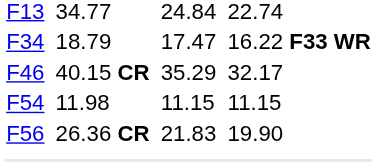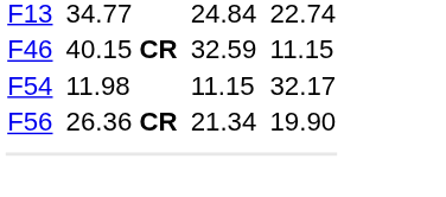 <table>
 <tr>
 <td><a href='#'>F13</a></td>
 <td></td>
 <td>34.77</td>
 <td></td>
 <td>24.84</td>
 <td></td>
 <td>22.74</td>
 </tr>
 <tr>
-<td><a href='#'>F34</a></td>
-<td></td>
-<td>18.79</td>
-<td></td>
-<td>17.47</td>
-<td></td>
-<td>16.22 <strong>F33 WR</strong></td>
-</tr>
-<tr>
 <td><a href='#'>F46</a></td>
 <td></td>
 <td>40.15 <strong>CR</strong></td>
 <td></td>
-<td>35.29</td>
+<td>32.59</td>
 <td></td>
-<td>32.17</td>
+<td>11.15</td>
 </tr>
 <tr>
 <td><a href='#'>F54</a></td>
 <td></td>
 <td>11.98</td>
 <td></td>
 <td>11.15</td>
 <td></td>
-<td>11.15</td>
+<td>32.17</td>
 </tr>
 <tr>
 <td><a href='#'>F56</a></td>
 <td></td>
 <td>26.36 <strong>CR</strong></td>
 <td></td>
-<td>21.83</td>
+<td>21.34</td>
 <td></td>
 <td>19.90</td>
 </tr>
 <tr>
 <td colspan=7></td>
 </tr>
 <tr>
 </tr>
 <tr bgcolor= e8e8e8>
 <td colspan=7></td>
 </tr>
 </table>
